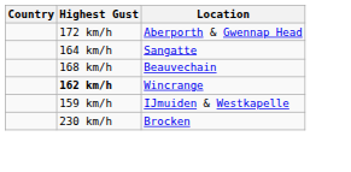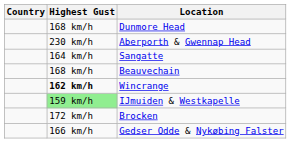 <table class="wikitable sortable">
 <tr>
 <th>Country</th>
 <th>Highest Gust</th>
 <th>Location</th>
 </tr>
 <tr>
 <td></td>
-<td>172 km/h</td>
+<td>168 km/h</td>
+<td><a href='#'>Dunmore Head</a></td>
+</tr>
+<tr>
+<td></td>
+<td>230 km/h</td>
 <td><a href='#'>Aberporth</a> & <a href='#'>Gwennap Head</a></td>
 </tr>
 <tr>
 <td></td>
 <td>164 km/h</td>
 <td><a href='#'>Sangatte</a></td>
 </tr>
 <tr>
 <td></td>
 <td>168 km/h</td>
 <td><a href='#'>Beauvechain</a></td>
 </tr>
 <tr>
 <td></td>
 <td><strong>162 km/h</strong></td>
 <td><a href='#'>Wincrange</a></td>
 </tr>
 <tr>
 <td></td>
-<td>159 km/h</td>
+<td style="background: lightgreen;">159 km/h</td>
 <td><a href='#'>IJmuiden</a> & <a href='#'>Westkapelle</a></td>
 </tr>
 <tr>
 <td></td>
-<td>230 km/h</td>
+<td>172 km/h</td>
 <td><a href='#'>Brocken</a></td>
 </tr>
+<tr>
+<td></td>
+<td>166 km/h</td>
+<td><a href='#'>Gedser Odde</a> & <a href='#'>Nykøbing Falster</a></td>
+</tr>
 </table>
